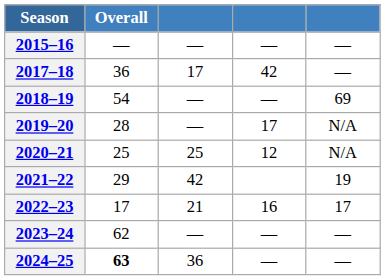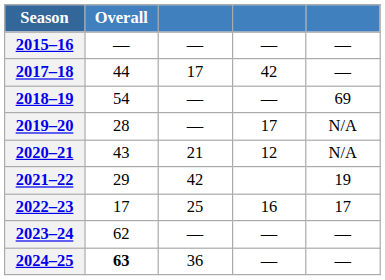 <table class="wikitable" style="font-size:86%; text-align:center; border:grey solid 1px; border-collapse:collapse; background:#ffffff;">
 <tr>
 <th style="background-color:#369; color:white; width:60px;"> Season </th>
 <th style="background-color:#4180be; color:white; width:55px;">Overall</th>
 <th style="background-color:#4180be; color:white; width:55px;"></th>
 <th style="background-color:#4180be; color:white; width:55px;"></th>
 <th style="background-color:#4180be; color:white; width:55px;"></th>
 </tr>
 <tr>
 <th scope=row align=center><a href='#'>2015–16</a></th>
 <td align=center>—</td>
 <td align=center>—</td>
 <td align=center>—</td>
 <td align=center>—</td>
 </tr>
 <tr>
 <th scope="row" style="text-align:center;"><a href='#'>2017–18</a></th>
-<td align=center>36</td>
+<td align=center>44</td>
 <td align=center>17</td>
 <td align=center>42</td>
 <td align=center>—</td>
 </tr>
 <tr>
 <th scope="row" style="text-align:center;"><a href='#'>2018–19</a></th>
 <td align=center>54</td>
 <td align=center>—</td>
 <td align=center>—</td>
 <td align=center>69</td>
 </tr>
 <tr>
 <th scope="row" style="text-align:center;"><a href='#'>2019–20</a></th>
 <td align=center>28</td>
 <td align=center>—</td>
 <td align=center>17</td>
 <td align=center>N/A</td>
 </tr>
 <tr>
 <th scope=row align=center><a href='#'>2020–21</a></th>
-<td align=center>25</td>
-<td align=center>25</td>
+<td align=center>43</td>
+<td align=center>21</td>
 <td align=center>12</td>
 <td align=center>N/A</td>
 </tr>
 <tr>
 <th scope=row align=center><a href='#'>2021–22</a></th>
 <td align=center>29</td>
 <td align=center>42</td>
 <td align=center></td>
 <td align=center>19</td>
 </tr>
 <tr>
 <th scope=row align=center><a href='#'>2022–23</a></th>
 <td align=center>17</td>
-<td align=center>21</td>
+<td align=center>25</td>
 <td align=center>16</td>
 <td align=center>17</td>
 </tr>
 <tr>
 <th scope=row align=center><a href='#'>2023–24</a></th>
 <td align=center>62</td>
 <td align=center>—</td>
 <td align=center>—</td>
 <td align=center>—</td>
 </tr>
 <tr>
 <th scope=row align=center><a href='#'>2024–25</a></th>
 <td align=center><strong>63</strong></td>
 <td align=center>36</td>
 <td align=center>—</td>
 <td align=center>—</td>
 </tr>
 </table>
